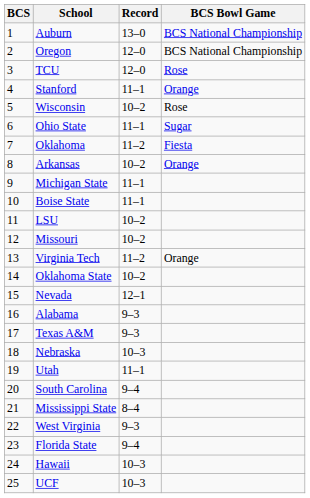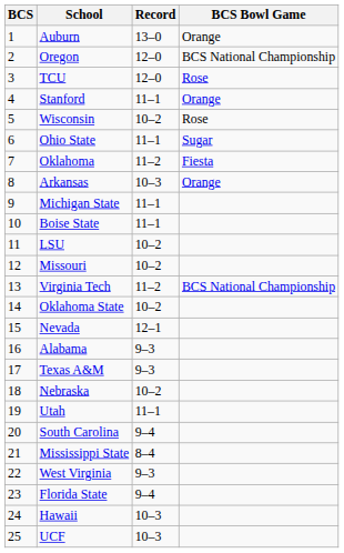 <table class="wikitable">
 <tr>
 <th>BCS</th>
 <th>School</th>
 <th>Record</th>
 <th>BCS Bowl Game</th>
 </tr>
 <tr>
 <td>1</td>
 <td><a href='#'>Auburn</a></td>
 <td>13–0</td>
-<td><a href='#'>BCS National Championship</a></td>
+<td>Orange</td>
 </tr>
 <tr>
 <td>2</td>
 <td><a href='#'>Oregon</a></td>
 <td>12–0</td>
 <td>BCS National Championship</td>
 </tr>
 <tr>
 <td>3</td>
 <td><a href='#'>TCU</a></td>
 <td>12–0</td>
 <td><a href='#'>Rose</a></td>
 </tr>
 <tr>
 <td>4</td>
 <td><a href='#'>Stanford</a></td>
 <td>11–1</td>
 <td><a href='#'>Orange</a></td>
 </tr>
 <tr>
 <td>5</td>
 <td><a href='#'>Wisconsin</a></td>
 <td>10–2</td>
 <td>Rose</td>
 </tr>
 <tr>
 <td>6</td>
 <td><a href='#'>Ohio State</a></td>
 <td>11–1</td>
 <td><a href='#'>Sugar</a></td>
 </tr>
 <tr>
 <td>7</td>
 <td><a href='#'>Oklahoma</a></td>
 <td>11–2</td>
 <td><a href='#'>Fiesta</a></td>
 </tr>
 <tr>
 <td>8</td>
 <td><a href='#'>Arkansas</a></td>
-<td>10–2</td>
+<td>10–3</td>
 <td><a href='#'>Orange</a></td>
 </tr>
 <tr>
 <td>9</td>
 <td><a href='#'>Michigan State</a></td>
 <td>11–1</td>
 <td></td>
 </tr>
 <tr>
 <td>10</td>
 <td><a href='#'>Boise State</a></td>
 <td>11–1</td>
 <td></td>
 </tr>
 <tr>
 <td>11</td>
 <td><a href='#'>LSU</a></td>
 <td>10–2</td>
 <td></td>
 </tr>
 <tr>
 <td>12</td>
 <td><a href='#'>Missouri</a></td>
 <td>10–2</td>
 <td></td>
 </tr>
 <tr>
 <td>13</td>
 <td><a href='#'>Virginia Tech</a></td>
 <td>11–2</td>
-<td>Orange</td>
+<td><a href='#'>BCS National Championship</a></td>
 </tr>
 <tr>
 <td>14</td>
 <td><a href='#'>Oklahoma State</a></td>
 <td>10–2</td>
 <td></td>
 </tr>
 <tr>
 <td>15</td>
 <td><a href='#'>Nevada</a></td>
 <td>12–1</td>
 <td></td>
 </tr>
 <tr>
 <td>16</td>
 <td><a href='#'>Alabama</a></td>
 <td>9–3</td>
 <td></td>
 </tr>
 <tr>
 <td>17</td>
 <td><a href='#'>Texas A&M</a></td>
 <td>9–3</td>
 <td></td>
 </tr>
 <tr>
 <td>18</td>
 <td><a href='#'>Nebraska</a></td>
-<td>10–3</td>
+<td>10–2</td>
 <td></td>
 </tr>
 <tr>
 <td>19</td>
 <td><a href='#'>Utah</a></td>
 <td>11–1</td>
 <td></td>
 </tr>
 <tr>
 <td>20</td>
 <td><a href='#'>South Carolina</a></td>
 <td>9–4</td>
 <td></td>
 </tr>
 <tr>
 <td>21</td>
 <td><a href='#'>Mississippi State</a></td>
 <td>8–4</td>
 <td></td>
 </tr>
 <tr>
 <td>22</td>
 <td><a href='#'>West Virginia</a></td>
 <td>9–3</td>
 <td></td>
 </tr>
 <tr>
 <td>23</td>
 <td><a href='#'>Florida State</a></td>
 <td>9–4</td>
 <td></td>
 </tr>
 <tr>
 <td>24</td>
 <td><a href='#'>Hawaii</a></td>
 <td>10–3</td>
 <td></td>
 </tr>
 <tr>
 <td>25</td>
 <td><a href='#'>UCF</a></td>
 <td>10–3</td>
 <td></td>
 </tr>
 </table>
